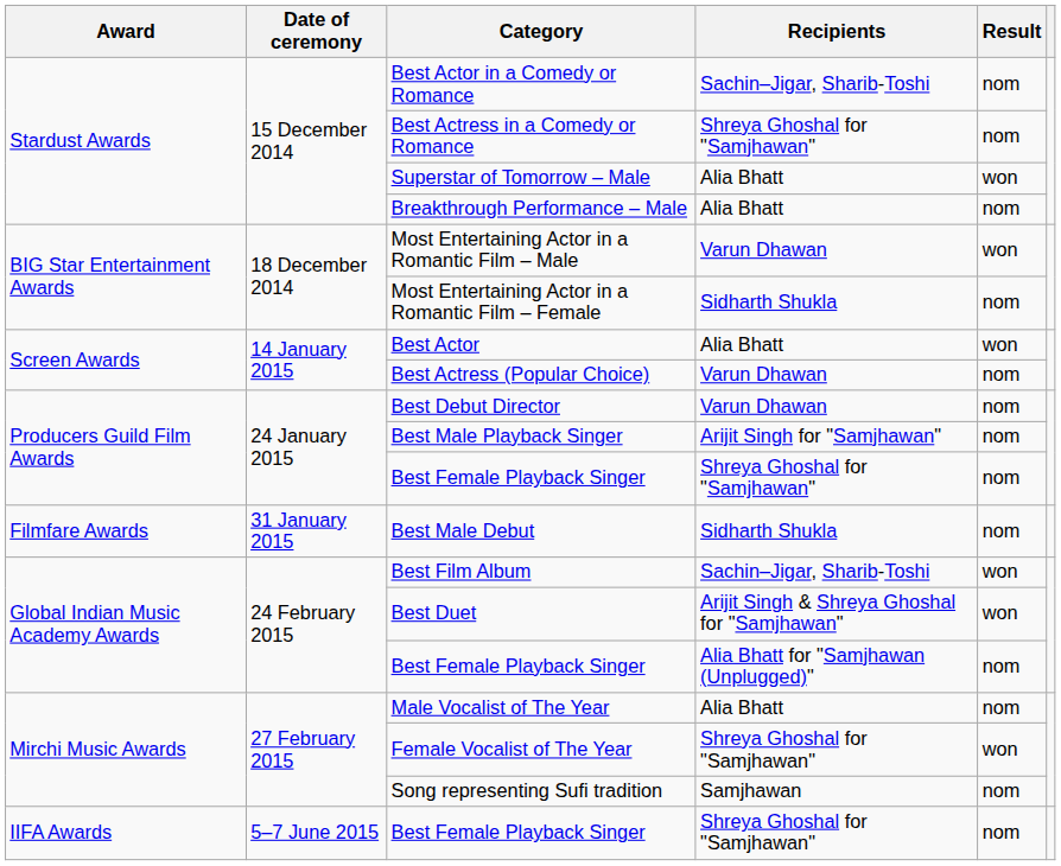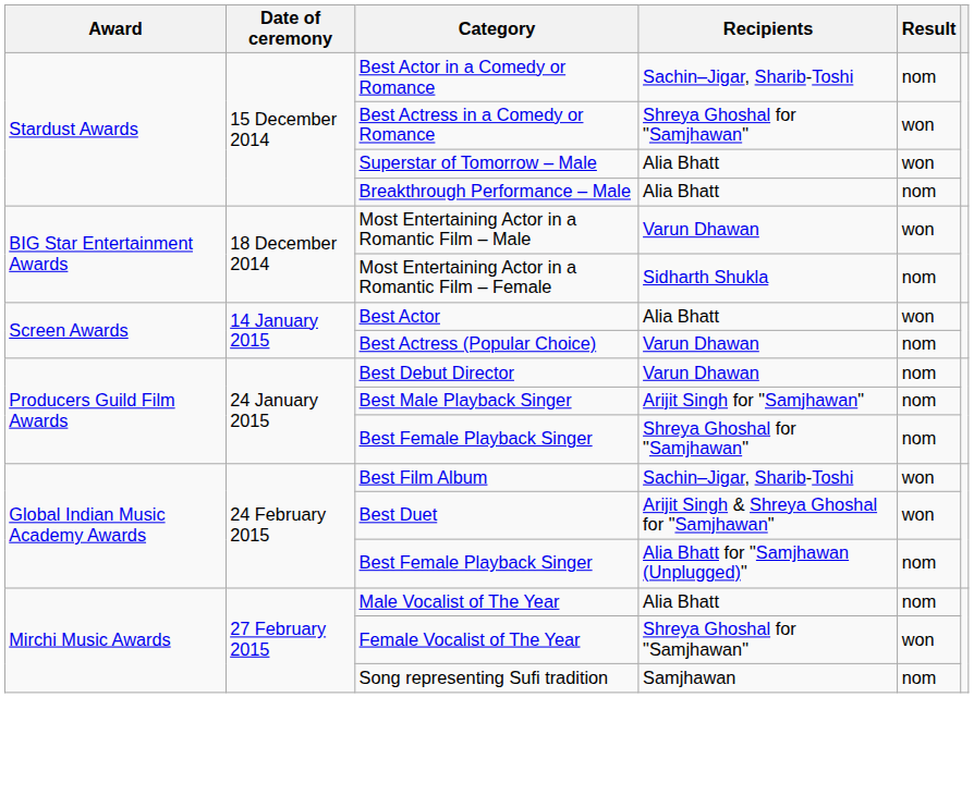 <table class="wikitable plainrowheaders sortable">
 <tr>
 <th scope="col">Award</th>
 <th scope="col">Date of ceremony</th>
 <th scope="col">Category</th>
 <th scope="col">Recipients</th>
 <th scope="col">Result</th>
 <th scope="col" class="unsortable"></th>
 </tr>
 <tr>
 <td rowspan="4"><a href='#'>Stardust Awards</a></td>
 <td rowspan="4">15 December 2014</td>
 <td><a href='#'>Best Actor in a Comedy or Romance</a></td>
 <td><a href='#'>Sachin–Jigar</a>, <a href='#'>Sharib</a>-<a href='#'>Toshi</a></td>
 <td>nom</td>
 <td rowspan="4"></td>
 </tr>
 <tr>
 <td><a href='#'>Best Actress in a Comedy or Romance</a></td>
 <td><a href='#'>Shreya Ghoshal</a> for "<a href='#'>Samjhawan</a>"</td>
-<td>nom</td>
+<td>won</td>
 </tr>
 <tr>
 <td><a href='#'>Superstar of Tomorrow – Male</a></td>
 <td>Alia Bhatt</td>
 <td>won</td>
 </tr>
 <tr>
 <td><a href='#'>Breakthrough Performance – Male</a></td>
 <td>Alia Bhatt</td>
 <td>nom</td>
 </tr>
 <tr>
 <td rowspan="2"><a href='#'>BIG Star Entertainment Awards</a></td>
 <td rowspan="2">18 December 2014</td>
 <td>Most Entertaining Actor in a Romantic Film – Male</td>
 <td><a href='#'>Varun Dhawan</a></td>
 <td>won</td>
 <td rowspan="2"></td>
 </tr>
 <tr>
 <td>Most Entertaining Actor in a Romantic Film – Female</td>
 <td><a href='#'>Sidharth Shukla</a></td>
 <td>nom</td>
 </tr>
 <tr>
 <td rowspan="2"><a href='#'>Screen Awards</a></td>
 <td rowspan="2"><a href='#'>14 January 2015</a></td>
 <td><a href='#'>Best Actor</a></td>
 <td>Alia Bhatt</td>
 <td>won</td>
 <td rowspan="2"></td>
 </tr>
 <tr>
 <td><a href='#'>Best Actress (Popular Choice)</a></td>
 <td><a href='#'>Varun Dhawan</a></td>
 <td>nom</td>
 </tr>
 <tr>
 <td rowspan="3"><a href='#'>Producers Guild Film Awards</a></td>
 <td rowspan="3">24 January 2015</td>
 <td><a href='#'>Best Debut Director</a></td>
 <td><a href='#'>Varun Dhawan</a></td>
 <td>nom</td>
 <td rowspan="3"></td>
 </tr>
 <tr>
 <td><a href='#'>Best Male Playback Singer</a></td>
 <td><a href='#'>Arijit Singh</a> for "<a href='#'>Samjhawan</a>"</td>
 <td>nom</td>
 </tr>
 <tr>
 <td><a href='#'>Best Female Playback Singer</a></td>
 <td><a href='#'>Shreya Ghoshal</a> for "<a href='#'>Samjhawan</a>"</td>
 <td>nom</td>
 </tr>
 <tr>
-<td><a href='#'>Filmfare Awards</a></td>
-<td><a href='#'>31 January 2015</a></td>
-<td><a href='#'>Best Male Debut</a></td>
-<td><a href='#'>Sidharth Shukla</a></td>
-<td>nom</td>
-<td></td>
-</tr>
-<tr>
 <td rowspan="3" scope="row"><a href='#'>Global Indian Music Academy Awards</a></td>
 <td rowspan="3">24 February 2015</td>
 <td><a href='#'>Best Film Album</a></td>
 <td><a href='#'>Sachin–Jigar</a>, <a href='#'>Sharib</a>-<a href='#'>Toshi</a></td>
 <td>won</td>
 <td rowspan="3"></td>
 </tr>
 <tr>
 <td><a href='#'>Best Duet</a></td>
 <td><a href='#'>Arijit Singh</a> & <a href='#'>Shreya Ghoshal</a> for "<a href='#'>Samjhawan</a>"</td>
 <td>won</td>
 </tr>
 <tr>
 <td><a href='#'>Best Female Playback Singer</a></td>
 <td><a href='#'>Alia Bhatt</a> for "<a href='#'>Samjhawan (Unplugged)</a>"</td>
 <td>nom</td>
 </tr>
 <tr>
 <td rowspan="3"><a href='#'>Mirchi Music Awards</a></td>
 <td rowspan="3"><a href='#'>27 February 2015</a></td>
 <td><a href='#'>Male Vocalist of The Year</a></td>
 <td>Alia Bhatt</td>
 <td>nom</td>
 <td rowspan="3"></td>
 </tr>
 <tr>
 <td><a href='#'>Female Vocalist of The Year</a></td>
 <td><a href='#'>Shreya Ghoshal</a> for "Samjhawan"</td>
 <td>won</td>
 </tr>
 <tr>
 <td>Song representing Sufi tradition</td>
 <td>Samjhawan</td>
 <td>nom</td>
 </tr>
-<tr>
-<td><a href='#'>IIFA Awards</a></td>
-<td><a href='#'>5–7 June 2015</a></td>
-<td><a href='#'>Best Female Playback Singer</a></td>
-<td><a href='#'>Shreya Ghoshal</a> for "Samjhawan"</td>
-<td>nom</td>
-<td></td>
-</tr>
 </table>
